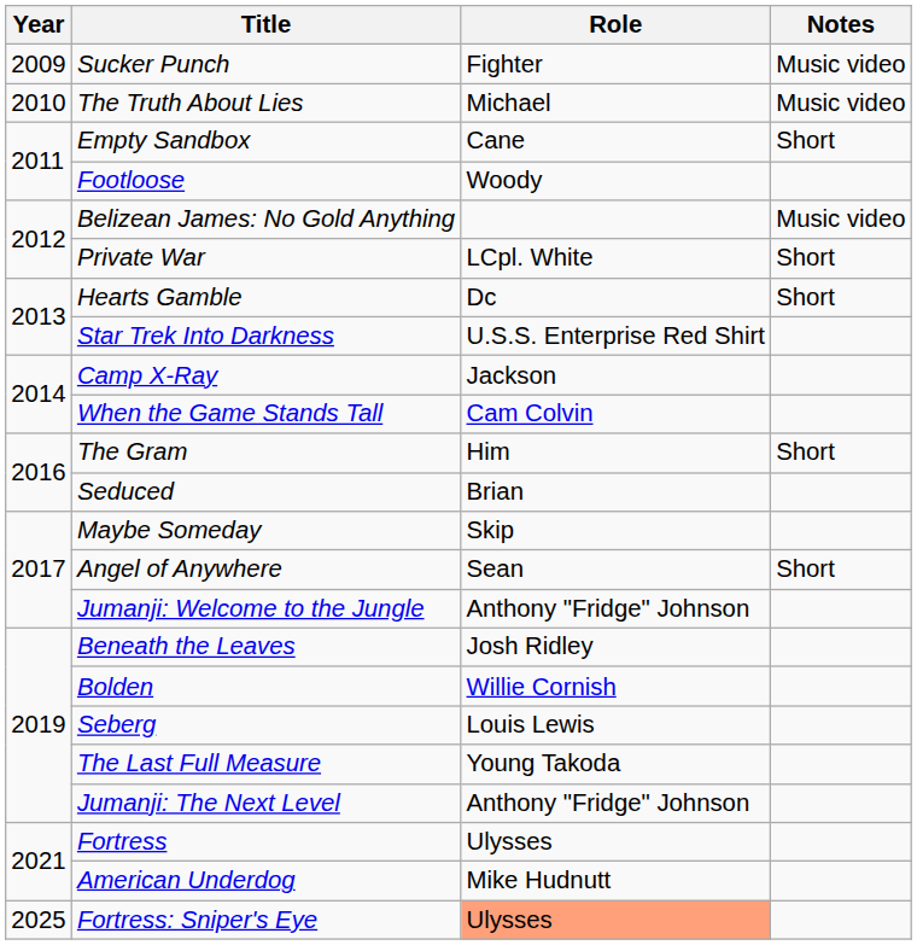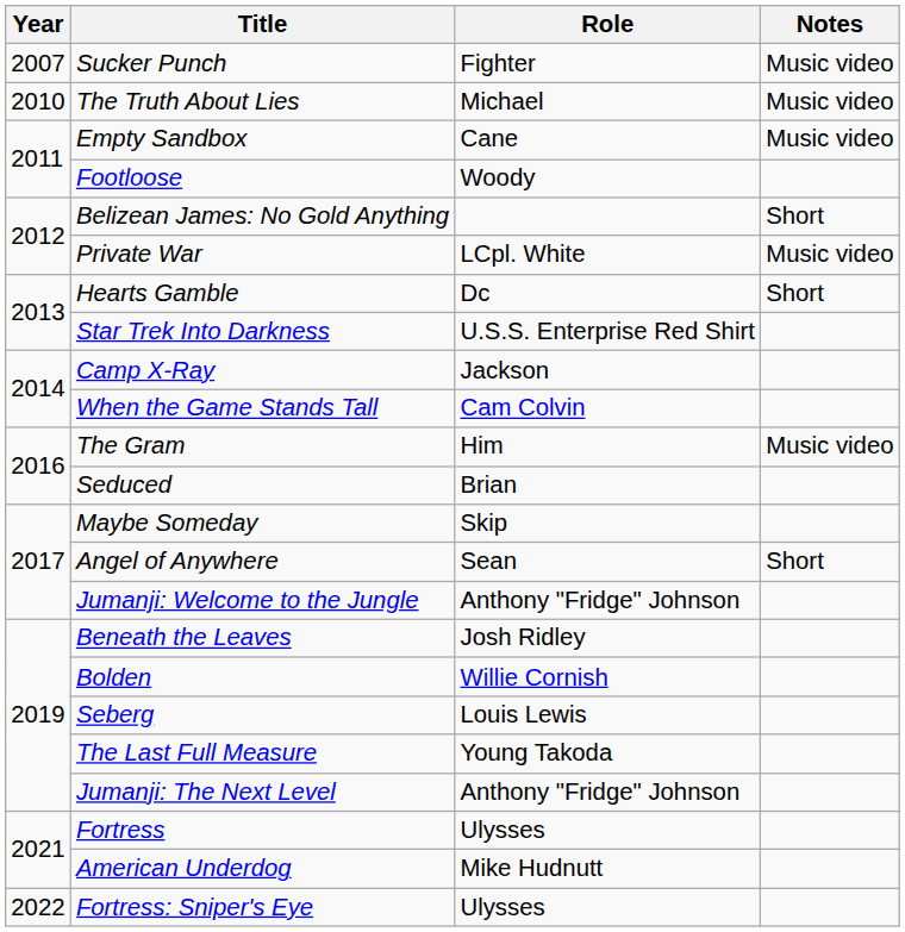 <table class="wikitable sortable">
 <tr>
 <th>Year</th>
 <th>Title</th>
 <th>Role</th>
 <th class="unsortable">Notes</th>
 </tr>
 <tr>
-<td>2009</td>
+<td>2007</td>
 <td><em>Sucker Punch</em></td>
 <td>Fighter</td>
 <td>Music video</td>
 </tr>
 <tr>
 <td>2010</td>
 <td><em>The Truth About Lies</em></td>
 <td>Michael</td>
 <td>Music video</td>
 </tr>
 <tr>
 <td rowspan="2">2011</td>
 <td><em>Empty Sandbox</em></td>
 <td>Cane</td>
-<td>Short</td>
+<td>Music video</td>
 </tr>
 <tr>
 <td><em><a href='#'>Footloose</a></em></td>
 <td>Woody</td>
 <td></td>
 </tr>
 <tr>
 <td rowspan="2">2012</td>
 <td><em>Belizean James: No Gold Anything</em></td>
 <td></td>
-<td>Music video</td>
+<td>Short</td>
 </tr>
 <tr>
 <td><em>Private War</em></td>
 <td>LCpl. White</td>
-<td>Short</td>
+<td>Music video</td>
 </tr>
 <tr>
 <td rowspan="2">2013</td>
 <td><em>Hearts Gamble</em></td>
 <td>Dc</td>
 <td>Short</td>
 </tr>
 <tr>
 <td><em><a href='#'>Star Trek Into Darkness </a></em></td>
 <td>U.S.S. Enterprise Red Shirt</td>
 <td></td>
 </tr>
 <tr>
 <td rowspan="2">2014</td>
 <td><em><a href='#'>Camp X-Ray</a></em></td>
 <td>Jackson</td>
 <td></td>
 </tr>
 <tr>
 <td><em><a href='#'>When the Game Stands Tall</a></em></td>
 <td><a href='#'>Cam Colvin</a></td>
 <td></td>
 </tr>
 <tr>
 <td rowspan="2">2016</td>
 <td><em>The Gram</em></td>
 <td>Him</td>
-<td>Short</td>
+<td>Music video</td>
 </tr>
 <tr>
 <td><em>Seduced</em></td>
 <td>Brian</td>
 <td></td>
 </tr>
 <tr>
 <td rowspan="3">2017</td>
 <td><em>Maybe Someday</em></td>
 <td>Skip</td>
 <td></td>
 </tr>
 <tr>
 <td><em>Angel of Anywhere</em></td>
 <td>Sean</td>
 <td>Short</td>
 </tr>
 <tr>
 <td><em><a href='#'>Jumanji: Welcome to the Jungle</a></em></td>
 <td>Anthony "Fridge" Johnson</td>
 <td></td>
 </tr>
 <tr>
 <td rowspan="5">2019</td>
 <td><em><a href='#'>Beneath the Leaves</a></em></td>
 <td>Josh Ridley</td>
 <td></td>
 </tr>
 <tr>
 <td><em><a href='#'>Bolden</a></em></td>
 <td><a href='#'>Willie Cornish</a></td>
 <td></td>
 </tr>
 <tr>
 <td><em><a href='#'>Seberg</a></em></td>
 <td>Louis Lewis</td>
 <td></td>
 </tr>
 <tr>
 <td><em><a href='#'>The Last Full Measure</a></em></td>
 <td>Young Takoda</td>
 <td></td>
 </tr>
 <tr>
 <td><em><a href='#'>Jumanji: The Next Level</a></em></td>
 <td>Anthony "Fridge" Johnson</td>
 <td></td>
 </tr>
 <tr>
 <td rowspan="2">2021</td>
 <td><em><a href='#'>Fortress</a></em></td>
 <td>Ulysses</td>
 <td></td>
 </tr>
 <tr>
 <td><em><a href='#'>American Underdog</a></em></td>
 <td>Mike Hudnutt</td>
 <td></td>
 </tr>
 <tr>
-<td>2025</td>
+<td>2022</td>
 <td><em><a href='#'>Fortress: Sniper's Eye</a></em></td>
-<td style="background: lightsalmon;">Ulysses</td>
+<td>Ulysses</td>
 <td></td>
 </tr>
 </table>
